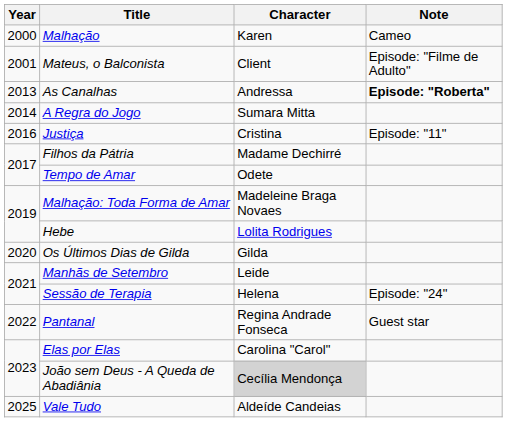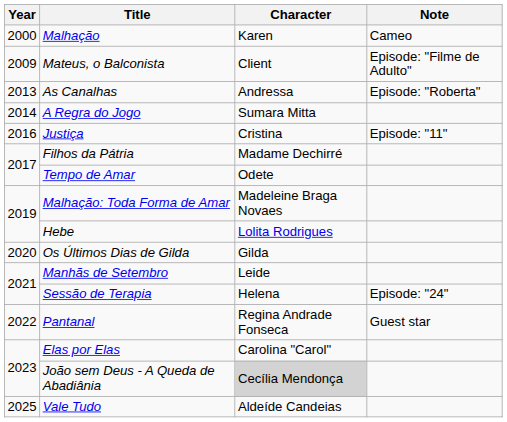 <table class="wikitable">
 <tr>
 <th>Year</th>
 <th>Title</th>
 <th>Character</th>
 <th>Note</th>
 </tr>
 <tr>
 <td>2000</td>
 <td><em><a href='#'>Malhação</a></em></td>
 <td>Karen</td>
 <td>Cameo</td>
 </tr>
 <tr>
-<td>2001</td>
+<td>2009</td>
 <td><em>Mateus, o Balconista</em></td>
 <td>Client</td>
 <td>Episode: "Filme de Adulto"</td>
 </tr>
 <tr>
 <td>2013</td>
 <td><em>As Canalhas</em></td>
 <td>Andressa</td>
-<td><strong>Episode: "Roberta"</strong></td>
+<td>Episode: "Roberta"</td>
 </tr>
 <tr>
 <td>2014</td>
 <td><em><a href='#'>A Regra do Jogo</a></em></td>
 <td>Sumara Mitta</td>
 <td></td>
 </tr>
 <tr>
 <td>2016</td>
 <td><em><a href='#'>Justiça</a></em></td>
 <td>Cristina</td>
 <td>Episode: "11"</td>
 </tr>
 <tr>
 <td rowspan="2">2017</td>
 <td><em>Filhos da Pátria</em></td>
 <td>Madame Dechirré</td>
 <td></td>
 </tr>
 <tr>
 <td><em><a href='#'>Tempo de Amar</a></em></td>
 <td>Odete</td>
 <td></td>
 </tr>
 <tr>
 <td rowspan="2">2019</td>
 <td><em><a href='#'>Malhação: Toda Forma de Amar</a></em></td>
 <td>Madeleine Braga Novaes</td>
 <td></td>
 </tr>
 <tr>
 <td><em>Hebe</em></td>
 <td><a href='#'>Lolita Rodrigues</a></td>
 <td></td>
 </tr>
 <tr>
 <td>2020</td>
 <td><em>Os Últimos Dias de Gilda</em></td>
 <td>Gilda</td>
 <td></td>
 </tr>
 <tr>
 <td rowspan="2">2021</td>
 <td><em><a href='#'>Manhãs de Setembro</a></em></td>
 <td>Leide</td>
 <td></td>
 </tr>
 <tr>
 <td><em><a href='#'>Sessão de Terapia</a></em></td>
 <td>Helena</td>
 <td>Episode: "24"</td>
 </tr>
 <tr>
 <td>2022</td>
 <td><em><a href='#'>Pantanal</a></em></td>
 <td>Regina Andrade Fonseca</td>
 <td>Guest star</td>
 </tr>
 <tr>
 <td rowspan="2">2023</td>
 <td><em><a href='#'>Elas por Elas</a></em></td>
 <td>Carolina "Carol"</td>
 <td></td>
 </tr>
 <tr>
 <td><em>João sem Deus - A Queda de Abadiânia</em></td>
 <td style="background: lightgrey;">Cecília Mendonça</td>
 <td></td>
 </tr>
 <tr>
 <td>2025</td>
 <td><em><a href='#'>Vale Tudo</a></em></td>
 <td>Aldeíde Candeias</td>
 <td></td>
 </tr>
 </table>
